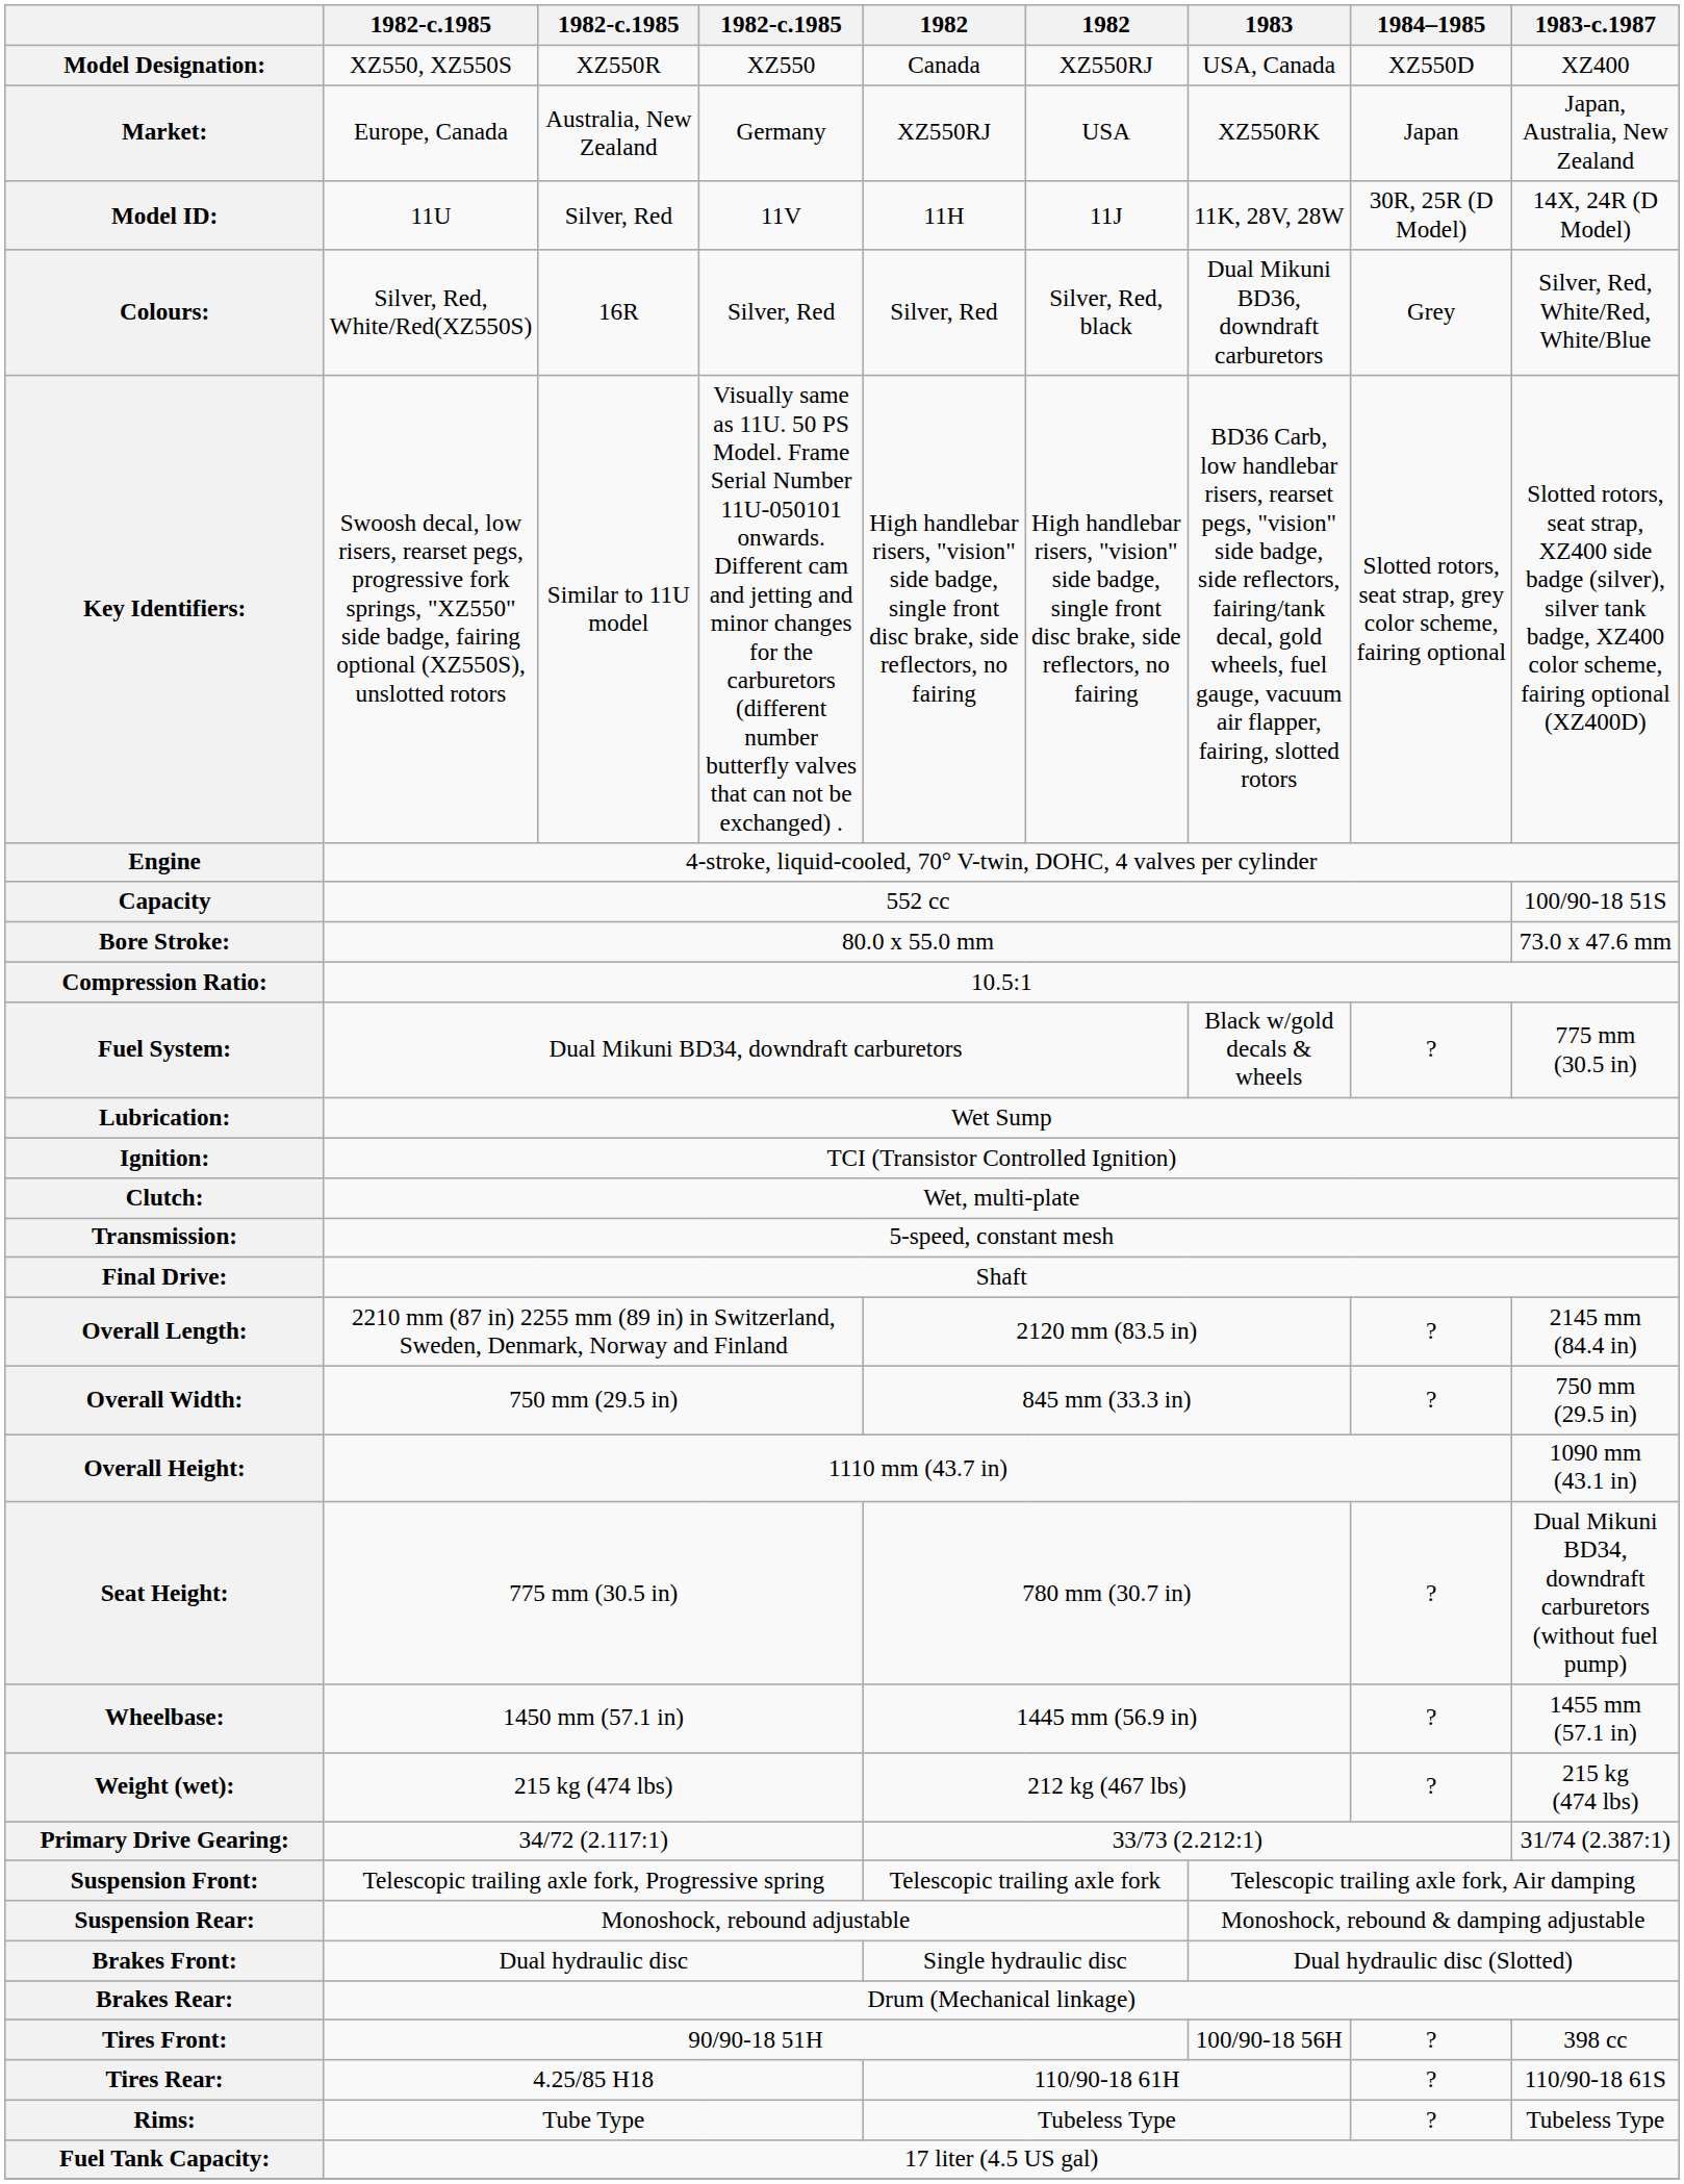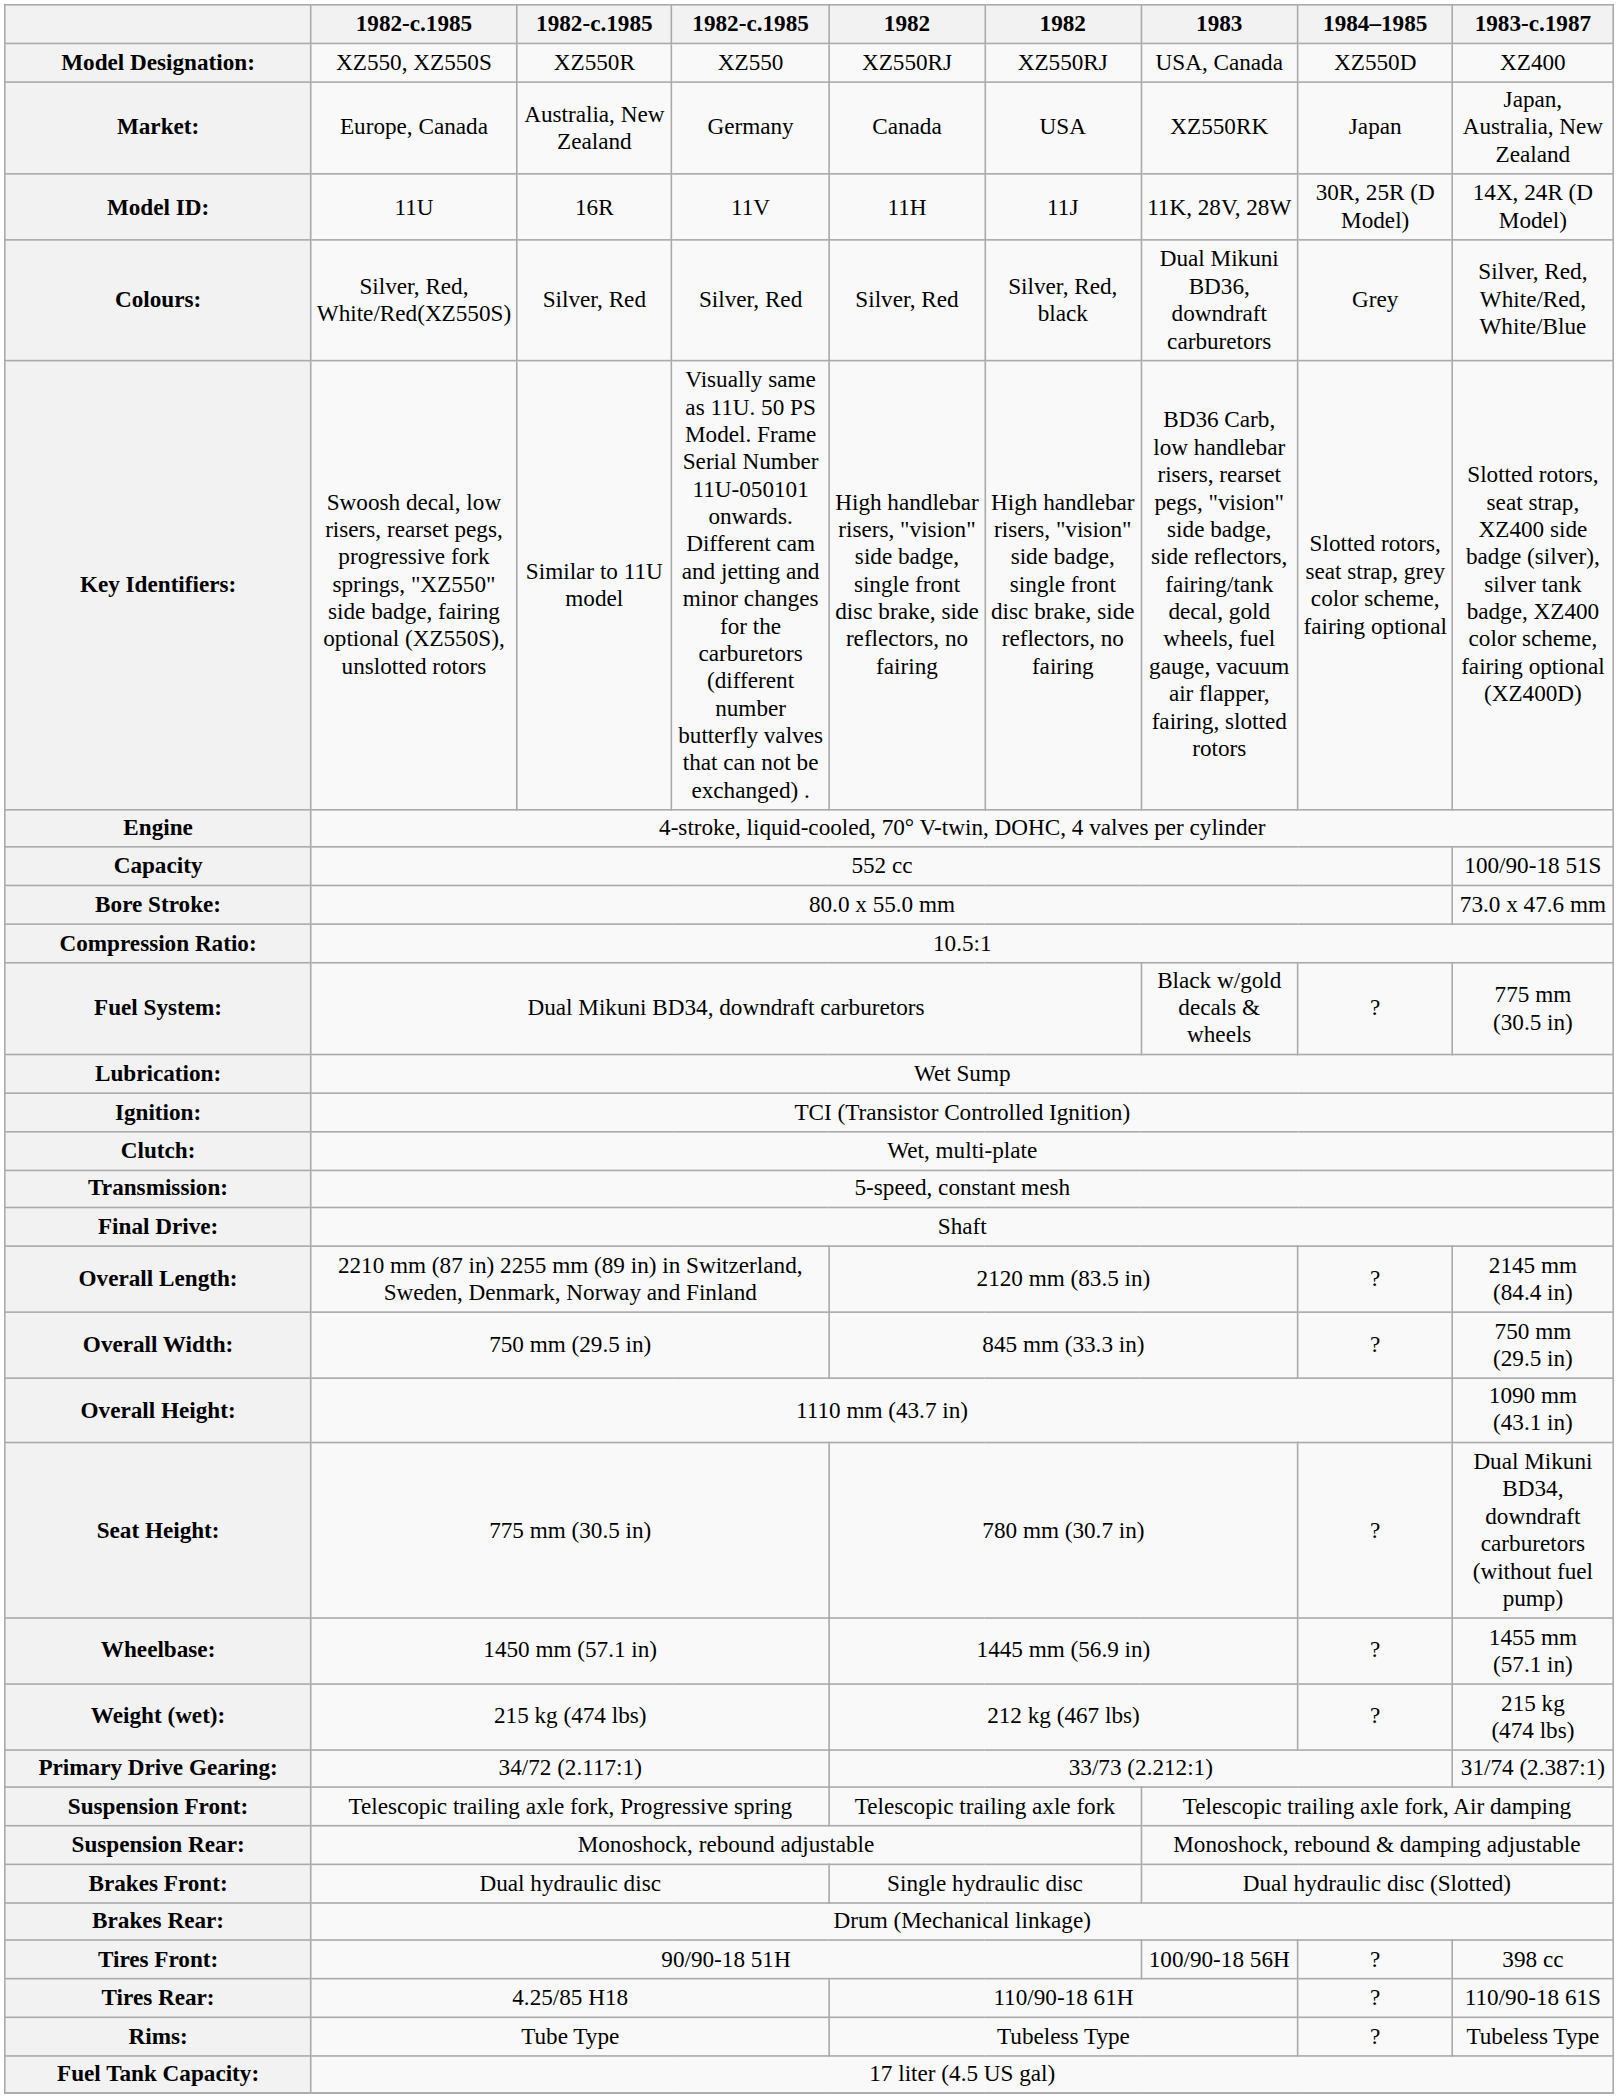 <table class="wikitable" style="width:1000px; text-align:center; font-size: 90%;">
 <tr>
 <th width="20%"></th>
 <th width="10%">1982-c.1985</th>
 <th width="10%">1982-c.1985</th>
 <th width="10%">1982-c.1985</th>
 <th width="10%">1982</th>
 <th width="10%">1982</th>
 <th width="10%">1983</th>
 <th width="10%">1984–1985</th>
 <th width="10%">1983-c.1987</th>
 </tr>
 <tr>
 <th>Model Designation:</th>
 <td>XZ550, XZ550S</td>
 <td>XZ550R</td>
 <td>XZ550</td>
-<td>Canada</td>
+<td>XZ550RJ</td>
 <td>XZ550RJ</td>
 <td>USA, Canada</td>
 <td>XZ550D</td>
 <td>XZ400</td>
 </tr>
 <tr>
 <th>Market:</th>
 <td>Europe, Canada</td>
 <td>Australia, New Zealand</td>
 <td>Germany</td>
-<td>XZ550RJ</td>
+<td>Canada</td>
 <td>USA</td>
 <td>XZ550RK</td>
 <td>Japan</td>
 <td>Japan, Australia, New Zealand</td>
 </tr>
 <tr>
 <th>Model ID:</th>
 <td>11U</td>
-<td>Silver, Red</td>
+<td>16R</td>
 <td>11V</td>
 <td>11H</td>
 <td>11J</td>
 <td>11K, 28V, 28W</td>
 <td>30R, 25R (D Model)</td>
 <td>14X, 24R (D Model)</td>
 </tr>
 <tr>
 <th>Colours:</th>
 <td>Silver, Red, White/Red(XZ550S)</td>
-<td>16R</td>
+<td>Silver, Red</td>
 <td>Silver, Red</td>
 <td>Silver, Red</td>
 <td>Silver, Red, black</td>
 <td>Dual Mikuni BD36, downdraft carburetors</td>
 <td>Grey</td>
 <td>Silver, Red, White/Red, White/Blue</td>
 </tr>
 <tr>
 <th>Key Identifiers:</th>
 <td>Swoosh decal, low risers, rearset pegs, progressive fork springs, "XZ550" side badge, fairing optional (XZ550S), unslotted rotors</td>
 <td>Similar to 11U model</td>
 <td>Visually same as 11U.  50 PS Model.  Frame Serial Number 11U-050101 onwards.  Different cam and jetting and minor changes for the carburetors (different number butterfly valves that can not be exchanged) .</td>
 <td>High handlebar risers, "vision" side badge, single front disc brake, side reflectors, no fairing</td>
 <td>High handlebar risers, "vision" side badge, single front disc brake, side reflectors, no fairing</td>
 <td>BD36 Carb, low handlebar risers, rearset pegs, "vision" side badge, side reflectors,  fairing/tank decal, gold wheels, fuel gauge, vacuum air flapper, fairing, slotted rotors</td>
 <td>Slotted rotors, seat strap, grey color scheme, fairing optional</td>
 <td>Slotted rotors, seat strap, XZ400 side badge (silver), silver tank badge, XZ400 color scheme, fairing optional (XZ400D)</td>
 </tr>
 <tr>
 <th>Engine</th>
 <td colspan="8">4-stroke, liquid-cooled, 70° V-twin, DOHC, 4 valves per cylinder</td>
 </tr>
 <tr>
 <th>Capacity</th>
 <td colspan="7">552 cc</td>
 <td>100/90-18 51S</td>
 </tr>
 <tr>
 <th>Bore Stroke:</th>
 <td colspan="7">80.0 x 55.0 mm</td>
 <td>73.0 x 47.6 mm</td>
 </tr>
 <tr>
 <th>Compression Ratio:</th>
 <td colspan="8">10.5:1</td>
 </tr>
 <tr>
 <th>Fuel System:</th>
 <td colspan="5">Dual Mikuni BD34, downdraft carburetors</td>
 <td>Black w/gold decals & wheels</td>
 <td>?</td>
 <td>775 mm (30.5 in)</td>
 </tr>
 <tr>
 <th>Lubrication:</th>
 <td colspan="8">Wet Sump</td>
 </tr>
 <tr>
 <th>Ignition:</th>
 <td colspan="8">TCI (Transistor Controlled Ignition)</td>
 </tr>
 <tr>
 <th>Clutch:</th>
 <td colspan="8">Wet, multi-plate</td>
 </tr>
 <tr>
 <th>Transmission:</th>
 <td colspan="8">5-speed, constant mesh</td>
 </tr>
 <tr>
 <th>Final Drive:</th>
 <td colspan="8">Shaft</td>
 </tr>
 <tr>
 <th>Overall Length:</th>
 <td colspan="3">2210 mm (87 in) 2255 mm  (89 in) in Switzerland, Sweden, Denmark, Norway and Finland</td>
 <td colspan="3">2120 mm (83.5 in)</td>
 <td>?</td>
 <td>2145 mm (84.4 in)</td>
 </tr>
 <tr>
 <th>Overall Width:</th>
 <td colspan="3">750 mm (29.5 in)</td>
 <td colspan="3">845 mm (33.3 in)</td>
 <td>?</td>
 <td>750 mm (29.5 in)</td>
 </tr>
 <tr>
 <th>Overall Height:</th>
 <td colspan="7">1110 mm (43.7 in)</td>
 <td>1090 mm (43.1 in)</td>
 </tr>
 <tr>
 <th>Seat Height:</th>
 <td colspan="3">775 mm (30.5 in)</td>
 <td colspan="3">780 mm (30.7 in)</td>
 <td>?</td>
 <td>Dual Mikuni BD34, downdraft carburetors (without fuel pump)</td>
 </tr>
 <tr>
 <th>Wheelbase:</th>
 <td colspan="3">1450 mm (57.1 in)</td>
 <td colspan="3">1445 mm (56.9 in)</td>
 <td>?</td>
 <td>1455 mm (57.1 in)</td>
 </tr>
 <tr>
 <th>Weight (wet):</th>
 <td colspan="3">215 kg (474 lbs)</td>
 <td colspan="3">212 kg (467 lbs)</td>
 <td>?</td>
 <td>215 kg (474 lbs)</td>
 </tr>
 <tr>
 <th>Primary Drive Gearing:</th>
 <td colspan="3">34/72 (2.117:1)</td>
 <td colspan="4">33/73 (2.212:1)</td>
 <td>31/74 (2.387:1)</td>
 </tr>
 <tr>
 <th>Suspension Front:</th>
 <td colspan="3">Telescopic trailing axle fork, Progressive spring</td>
 <td colspan="2">Telescopic trailing axle fork</td>
 <td colspan="3">Telescopic trailing axle fork, Air damping</td>
 </tr>
 <tr>
 <th>Suspension Rear:</th>
 <td colspan="5">Monoshock, rebound adjustable</td>
 <td colspan="3">Monoshock, rebound & damping adjustable</td>
 </tr>
 <tr>
 <th>Brakes Front:</th>
 <td colspan="3">Dual hydraulic disc</td>
 <td colspan="2">Single hydraulic disc</td>
 <td colspan="3">Dual hydraulic disc (Slotted)</td>
 </tr>
 <tr>
 <th>Brakes Rear:</th>
 <td colspan="8">Drum (Mechanical linkage)</td>
 </tr>
 <tr>
 <th>Tires Front:</th>
 <td colspan="5">90/90-18 51H</td>
 <td>100/90-18 56H</td>
 <td>?</td>
 <td>398 cc</td>
 </tr>
 <tr>
 <th>Tires Rear:</th>
 <td colspan="3">4.25/85 H18</td>
 <td colspan="3">110/90-18 61H</td>
 <td>?</td>
 <td>110/90-18 61S</td>
 </tr>
 <tr>
 <th>Rims:</th>
 <td colspan="3">Tube Type</td>
 <td colspan="3">Tubeless Type</td>
 <td>?</td>
 <td>Tubeless Type</td>
 </tr>
 <tr>
 <th>Fuel Tank Capacity:</th>
 <td colspan="8">17 liter (4.5 US gal)</td>
 </tr>
 <tr>
 </tr>
 </table>
